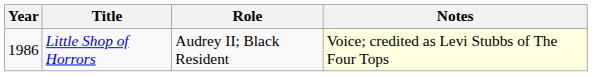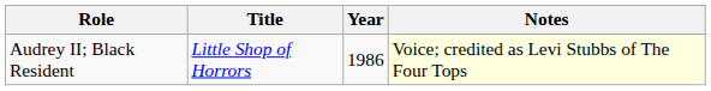 <table class="wikitable">
 <tr>
+<th>Role</th>
+<th>Title</th>
 <th>Year</th>
-<th>Title</th>
-<th>Role</th>
 <th>Notes</th>
 </tr>
 <tr>
+<td>Audrey II; Black Resident</td>
+<td><em><a href='#'>Little Shop of Horrors</a></em></td>
 <td>1986</td>
-<td><em><a href='#'>Little Shop of Horrors</a></em></td>
-<td>Audrey II; Black Resident</td>
 <td style="background: lightyellow;">Voice; credited as Levi Stubbs of The Four Tops</td>
 </tr>
 </table>
